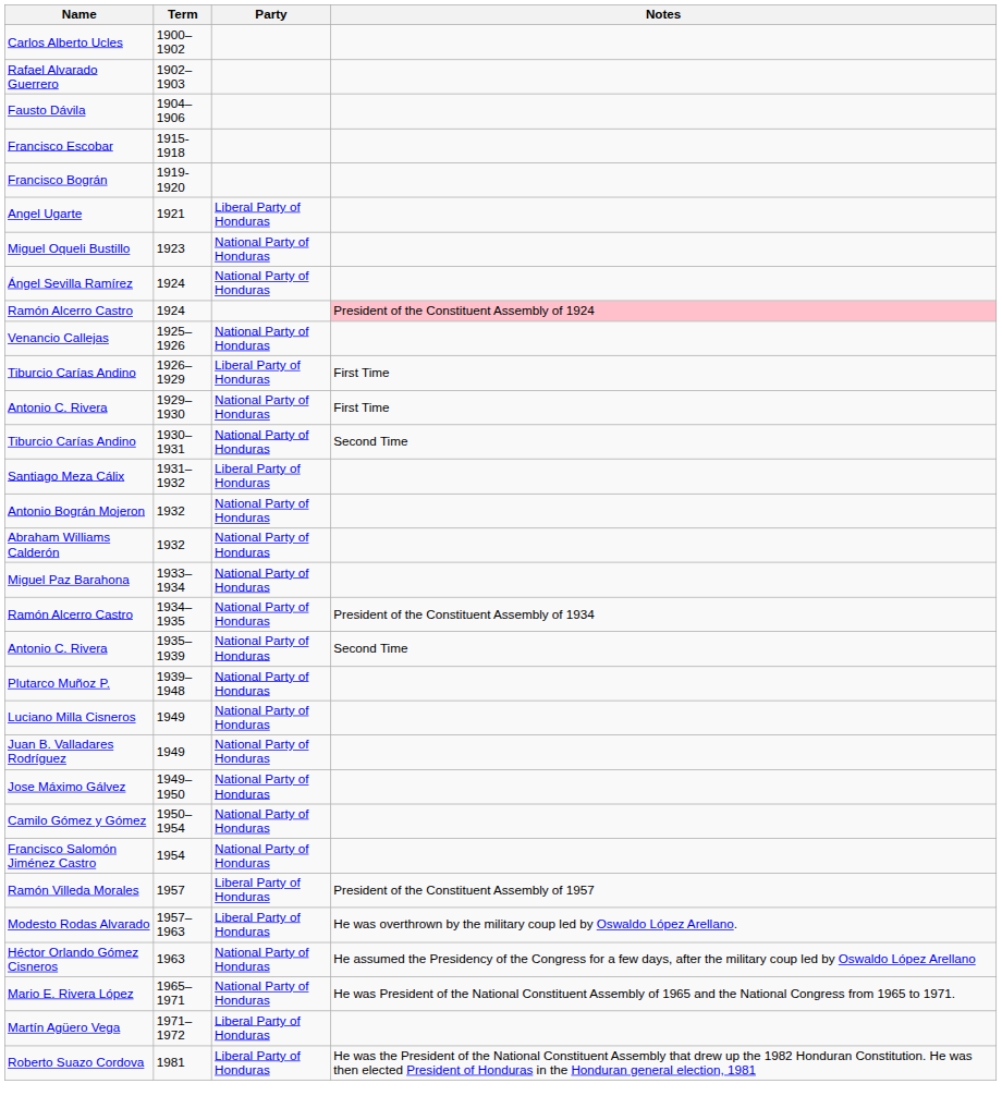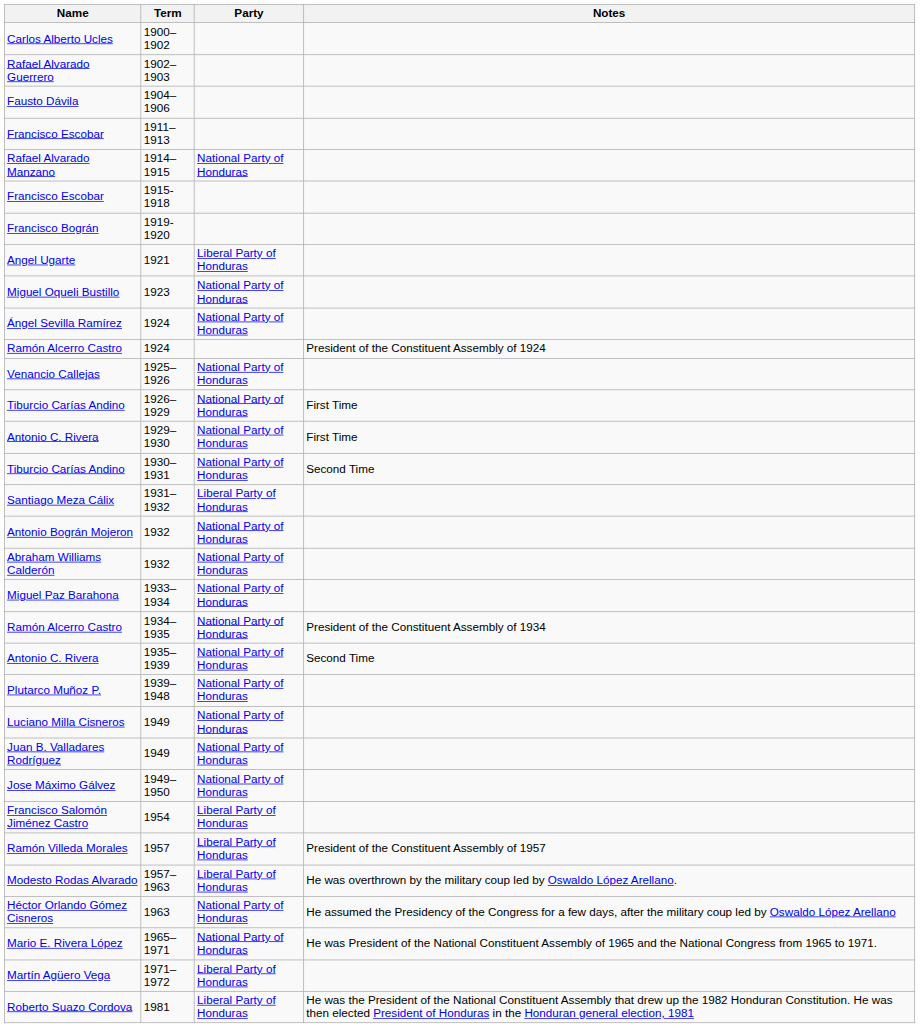 <table class="wikitable" |>
 <tr>
 <th>Name</th>
 <th>Term</th>
 <th>Party</th>
 <th>Notes</th>
 </tr>
 <tr>
 <td><a href='#'>Carlos Alberto Ucles</a></td>
 <td>1900–1902</td>
 <td></td>
 <td></td>
 </tr>
 <tr>
 <td><a href='#'>Rafael Alvarado Guerrero</a></td>
 <td>1902–1903</td>
 <td></td>
 <td></td>
 </tr>
 <tr>
 <td><a href='#'>Fausto Dávila</a></td>
 <td>1904–1906</td>
 <td></td>
+<td></td>
+</tr>
+<tr>
+<td><a href='#'>Francisco Escobar</a></td>
+<td>1911–1913</td>
+<td></td>
+<td></td>
+</tr>
+<tr bgcolor=>
+<td><a href='#'>Rafael Alvarado Manzano</a></td>
+<td>1914–1915</td>
+<td><a href='#'>National Party of Honduras</a></td>
 <td></td>
 </tr>
 <tr>
 <td><a href='#'>Francisco Escobar</a></td>
 <td>1915-1918</td>
 <td></td>
 <td></td>
 </tr>
 <tr>
 <td><a href='#'>Francisco Bográn</a></td>
 <td>1919-1920</td>
 <td></td>
 <td></td>
 </tr>
 <tr bgcolor=>
 <td><a href='#'>Angel Ugarte</a></td>
 <td>1921</td>
 <td><a href='#'>Liberal Party of Honduras</a></td>
 <td></td>
 </tr>
 <tr bgcolor=>
 <td><a href='#'>Miguel Oqueli Bustillo</a></td>
 <td>1923</td>
 <td><a href='#'>National Party of Honduras</a></td>
 <td></td>
 </tr>
 <tr bgcolor=>
 <td><a href='#'>Ángel Sevilla Ramírez</a></td>
 <td>1924</td>
 <td><a href='#'>National Party of Honduras</a></td>
 <td></td>
 </tr>
 <tr>
 <td><a href='#'>Ramón Alcerro Castro</a></td>
 <td>1924</td>
 <td></td>
-<td style="background: pink;">President of the Constituent Assembly of 1924</td>
+<td>President of the Constituent Assembly of 1924</td>
 </tr>
 <tr bgcolor=>
 <td><a href='#'>Venancio Callejas</a></td>
 <td>1925–1926</td>
 <td><a href='#'>National Party of Honduras</a></td>
 <td></td>
 </tr>
 <tr bgcolor=>
 <td><a href='#'>Tiburcio Carías Andino</a></td>
 <td>1926–1929</td>
-<td><a href='#'>Liberal Party of Honduras</a></td>
+<td><a href='#'>National Party of Honduras</a></td>
 <td>First Time</td>
 </tr>
 <tr bgcolor=>
 <td><a href='#'>Antonio C. Rivera</a></td>
 <td>1929–1930</td>
 <td><a href='#'>National Party of Honduras</a></td>
 <td>First Time</td>
 </tr>
 <tr bgcolor=>
 <td><a href='#'>Tiburcio Carías Andino</a></td>
 <td>1930–1931</td>
 <td><a href='#'>National Party of Honduras</a></td>
 <td>Second Time</td>
 </tr>
 <tr bgcolor=>
 <td><a href='#'>Santiago Meza Cálix</a></td>
 <td>1931–1932</td>
 <td><a href='#'>Liberal Party of Honduras</a></td>
 <td></td>
 </tr>
 <tr bgcolor=>
 <td><a href='#'>Antonio Bográn Mojeron</a></td>
 <td>1932</td>
 <td><a href='#'>National Party of Honduras</a></td>
 <td></td>
 </tr>
 <tr bgcolor=>
 <td><a href='#'>Abraham Williams Calderón</a></td>
 <td>1932</td>
 <td><a href='#'>National Party of Honduras</a></td>
 <td></td>
 </tr>
 <tr bgcolor=>
 <td><a href='#'>Miguel Paz Barahona</a></td>
 <td>1933–1934</td>
 <td><a href='#'>National Party of Honduras</a></td>
 <td></td>
 </tr>
 <tr bgcolor=>
 <td><a href='#'>Ramón Alcerro Castro</a></td>
 <td>1934–1935</td>
 <td><a href='#'>National Party of Honduras</a></td>
 <td>President of the Constituent Assembly of 1934</td>
 </tr>
 <tr bgcolor=>
 <td><a href='#'>Antonio C. Rivera</a></td>
 <td>1935–1939</td>
 <td><a href='#'>National Party of Honduras</a></td>
 <td>Second Time</td>
 </tr>
 <tr bgcolor=>
 <td><a href='#'>Plutarco Muñoz P.</a></td>
 <td>1939–1948</td>
 <td><a href='#'>National Party of Honduras</a></td>
 <td></td>
 </tr>
 <tr bgcolor=>
 <td><a href='#'>Luciano Milla Cisneros</a></td>
 <td>1949</td>
 <td><a href='#'>National Party of Honduras</a></td>
 <td></td>
 </tr>
 <tr bgcolor=>
 <td><a href='#'>Juan B. Valladares Rodríguez</a></td>
 <td>1949</td>
 <td><a href='#'>National Party of Honduras</a></td>
 <td></td>
 </tr>
 <tr bgcolor=>
 <td><a href='#'>Jose Máximo Gálvez</a></td>
 <td>1949–1950</td>
 <td><a href='#'>National Party of Honduras</a></td>
 <td></td>
 </tr>
 <tr bgcolor=>
-<td><a href='#'>Camilo Gómez y Gómez</a></td>
-<td>1950–1954</td>
-<td><a href='#'>National Party of Honduras</a></td>
-<td></td>
-</tr>
-<tr bgcolor=>
 <td><a href='#'>Francisco Salomón Jiménez Castro</a></td>
 <td>1954</td>
-<td><a href='#'>National Party of Honduras</a></td>
+<td><a href='#'>Liberal Party of Honduras</a></td>
 <td></td>
 </tr>
 <tr bgcolor=>
 <td><a href='#'>Ramón Villeda Morales</a></td>
 <td>1957</td>
 <td><a href='#'>Liberal Party of Honduras</a></td>
 <td>President of the Constituent Assembly of 1957</td>
 </tr>
 <tr bgcolor=>
 <td><a href='#'>Modesto Rodas Alvarado</a></td>
 <td>1957–1963</td>
 <td><a href='#'>Liberal Party of Honduras</a></td>
 <td>He was overthrown by the military coup led by <a href='#'>Oswaldo López Arellano</a>.</td>
 </tr>
 <tr bgcolor=>
 <td><a href='#'>Héctor Orlando Gómez Cisneros</a></td>
 <td>1963</td>
 <td><a href='#'>National Party of Honduras</a></td>
 <td>He assumed the Presidency of the Congress for a few days, after the military coup led by <a href='#'>Oswaldo López Arellano</a></td>
 </tr>
 <tr bgcolor=>
 <td><a href='#'>Mario E. Rivera López</a></td>
 <td>1965–1971</td>
 <td><a href='#'>National Party of Honduras</a></td>
 <td>He was President of the National Constituent Assembly of 1965 and the National Congress from 1965 to 1971.</td>
 </tr>
 <tr bgcolor=>
 <td><a href='#'>Martín Agüero Vega</a></td>
 <td>1971–1972</td>
 <td><a href='#'>Liberal Party of Honduras</a></td>
 <td></td>
 </tr>
 <tr bgcolor=>
 <td><a href='#'>Roberto Suazo Cordova</a></td>
 <td>1981</td>
 <td><a href='#'>Liberal Party of Honduras</a></td>
 <td>He was the President of the National Constituent Assembly that drew up the 1982 Honduran Constitution. He was then elected <a href='#'>President of Honduras</a> in the <a href='#'>Honduran general election, 1981</a></td>
 </tr>
 </table>
